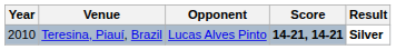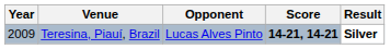 <table class="sortable wikitable" style="font-size: 90%;">
 <tr>
 <th>Year</th>
 <th>Venue</th>
 <th>Opponent</th>
 <th>Score</th>
 <th>Result</th>
 </tr>
 <tr style="background:#AABBCC">
-<td align="center">2010 </td>
+<td align="center">2009 </td>
 <td align="left"><a href='#'>Teresina, Piauí</a>, <a href='#'>Brazil</a></td>
 <td align="left"> <a href='#'>Lucas Alves Pinto</a></td>
 <td align="left"><strong>14-21, 14-21</strong></td>
 <td style="text-align:left; background:white"> <strong>Silver</strong></td>
 </tr>
 </table>
